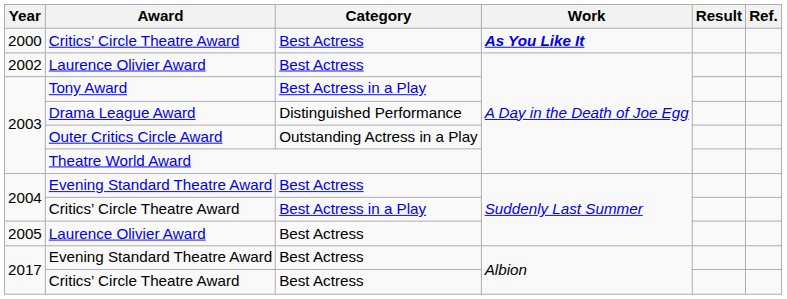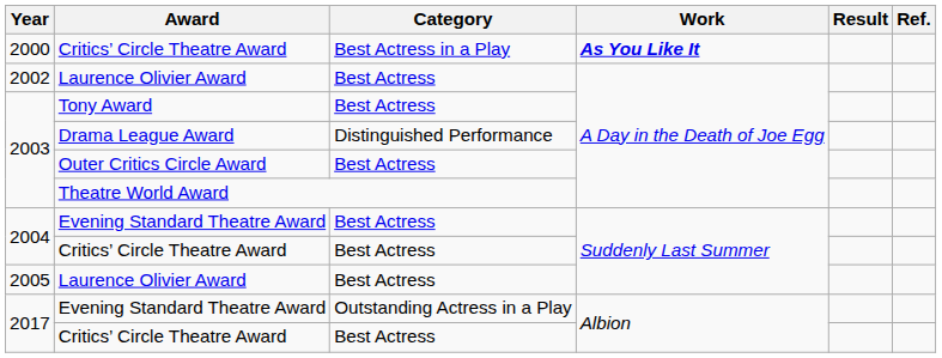 <table class="wikitable sortable">
 <tr>
 <th>Year</th>
 <th>Award</th>
 <th>Category</th>
 <th>Work</th>
 <th>Result</th>
 <th class=unsortable>Ref.</th>
 </tr>
 <tr>
 <td align="center">2000</td>
 <td><a href='#'>Critics’ Circle Theatre Award</a></td>
-<td><a href='#'>Best Actress</a></td>
+<td><a href='#'>Best Actress in a Play</a></td>
 <td><strong><em><a href='#'>As You Like It</a></em></strong></td>
 <td></td>
 <td></td>
 </tr>
 <tr>
 <td align="center">2002</td>
 <td><a href='#'>Laurence Olivier Award</a></td>
 <td><a href='#'>Best Actress</a></td>
 <td rowspan="5"><em><a href='#'>A Day in the Death of Joe Egg</a></em></td>
 <td></td>
 <td></td>
 </tr>
 <tr>
 <td rowspan="4" align="center">2003</td>
 <td><a href='#'>Tony Award</a></td>
-<td><a href='#'>Best Actress in a Play</a></td>
+<td><a href='#'>Best Actress</a></td>
 <td></td>
 <td></td>
 </tr>
 <tr>
 <td><a href='#'>Drama League Award</a></td>
 <td>Distinguished Performance</td>
 <td></td>
 <td></td>
 </tr>
 <tr>
 <td><a href='#'>Outer Critics Circle Award</a></td>
-<td>Outstanding Actress in a Play</td>
+<td><a href='#'>Best Actress</a></td>
 <td></td>
 <td></td>
 </tr>
 <tr>
 <td colspan="2"><a href='#'>Theatre World Award</a></td>
 <td></td>
 <td></td>
 </tr>
 <tr>
 <td rowspan="2" align="center">2004</td>
 <td><a href='#'>Evening Standard Theatre Award</a></td>
 <td><a href='#'>Best Actress</a></td>
 <td rowspan="3"><em><a href='#'>Suddenly Last Summer</a></em></td>
 <td></td>
 <td></td>
 </tr>
 <tr>
 <td>Critics’ Circle Theatre Award</td>
-<td><a href='#'>Best Actress in a Play</a></td>
+<td>Best Actress</td>
 <td></td>
 <td></td>
 </tr>
 <tr>
 <td align="center">2005</td>
 <td><a href='#'>Laurence Olivier Award</a></td>
 <td>Best Actress</td>
 <td></td>
 <td></td>
 </tr>
 <tr>
 <td rowspan="2" align="center">2017</td>
 <td>Evening Standard Theatre Award</td>
-<td>Best Actress</td>
+<td>Outstanding Actress in a Play</td>
 <td rowspan="2"><em>Albion</em></td>
 <td></td>
 <td></td>
 </tr>
 <tr>
 <td>Critics’ Circle Theatre Award</td>
 <td>Best Actress</td>
 <td></td>
 <td></td>
 </tr>
 </table>
